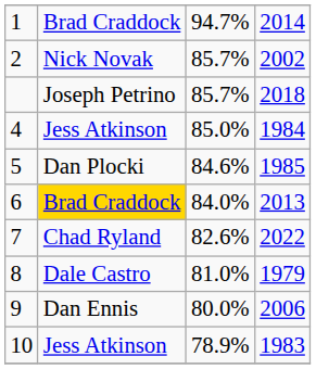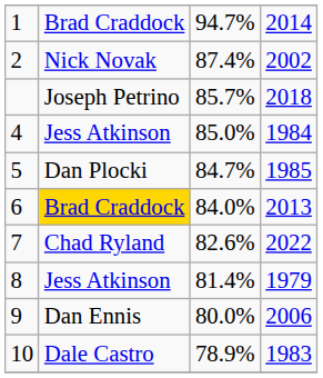 <table class="wikitable">
 <tr>
 </tr>
 <tr>
 <td>1</td>
 <td><a href='#'>Brad Craddock</a></td>
 <td><abbr>94.7%</abbr></td>
 <td><a href='#'>2014</a></td>
 </tr>
 <tr>
 <td>2</td>
 <td><a href='#'>Nick Novak</a></td>
-<td><abbr>85.7%</abbr></td>
+<td><abbr>87.4%</abbr></td>
 <td><a href='#'>2002</a></td>
 </tr>
 <tr>
 <td></td>
 <td>Joseph Petrino</td>
 <td><abbr>85.7%</abbr></td>
 <td><a href='#'>2018</a></td>
 </tr>
 <tr>
 <td>4</td>
 <td><a href='#'>Jess Atkinson</a></td>
 <td><abbr>85.0%</abbr></td>
 <td><a href='#'>1984</a></td>
 </tr>
 <tr>
 <td>5</td>
 <td>Dan Plocki</td>
-<td><abbr>84.6%</abbr></td>
+<td><abbr>84.7%</abbr></td>
 <td><a href='#'>1985</a></td>
 </tr>
 <tr>
 <td>6</td>
 <td style="background: gold;"><a href='#'>Brad Craddock</a></td>
 <td><abbr>84.0%</abbr></td>
 <td><a href='#'>2013</a></td>
 </tr>
 <tr>
 <td>7</td>
 <td><a href='#'>Chad Ryland</a></td>
 <td><abbr>82.6%</abbr></td>
 <td><a href='#'>2022</a></td>
 </tr>
 <tr>
 <td>8</td>
-<td><a href='#'>Dale Castro</a></td>
-<td><abbr>81.0%</abbr></td>
+<td><a href='#'>Jess Atkinson</a></td>
+<td><abbr>81.4%</abbr></td>
 <td><a href='#'>1979</a></td>
 </tr>
 <tr>
 <td>9</td>
 <td>Dan Ennis</td>
 <td><abbr>80.0%</abbr></td>
 <td><a href='#'>2006</a></td>
 </tr>
 <tr>
 <td>10</td>
-<td><a href='#'>Jess Atkinson</a></td>
+<td><a href='#'>Dale Castro</a></td>
 <td><abbr>78.9%</abbr></td>
 <td><a href='#'>1983</a></td>
 </tr>
 <tr>
 </tr>
 </table>
